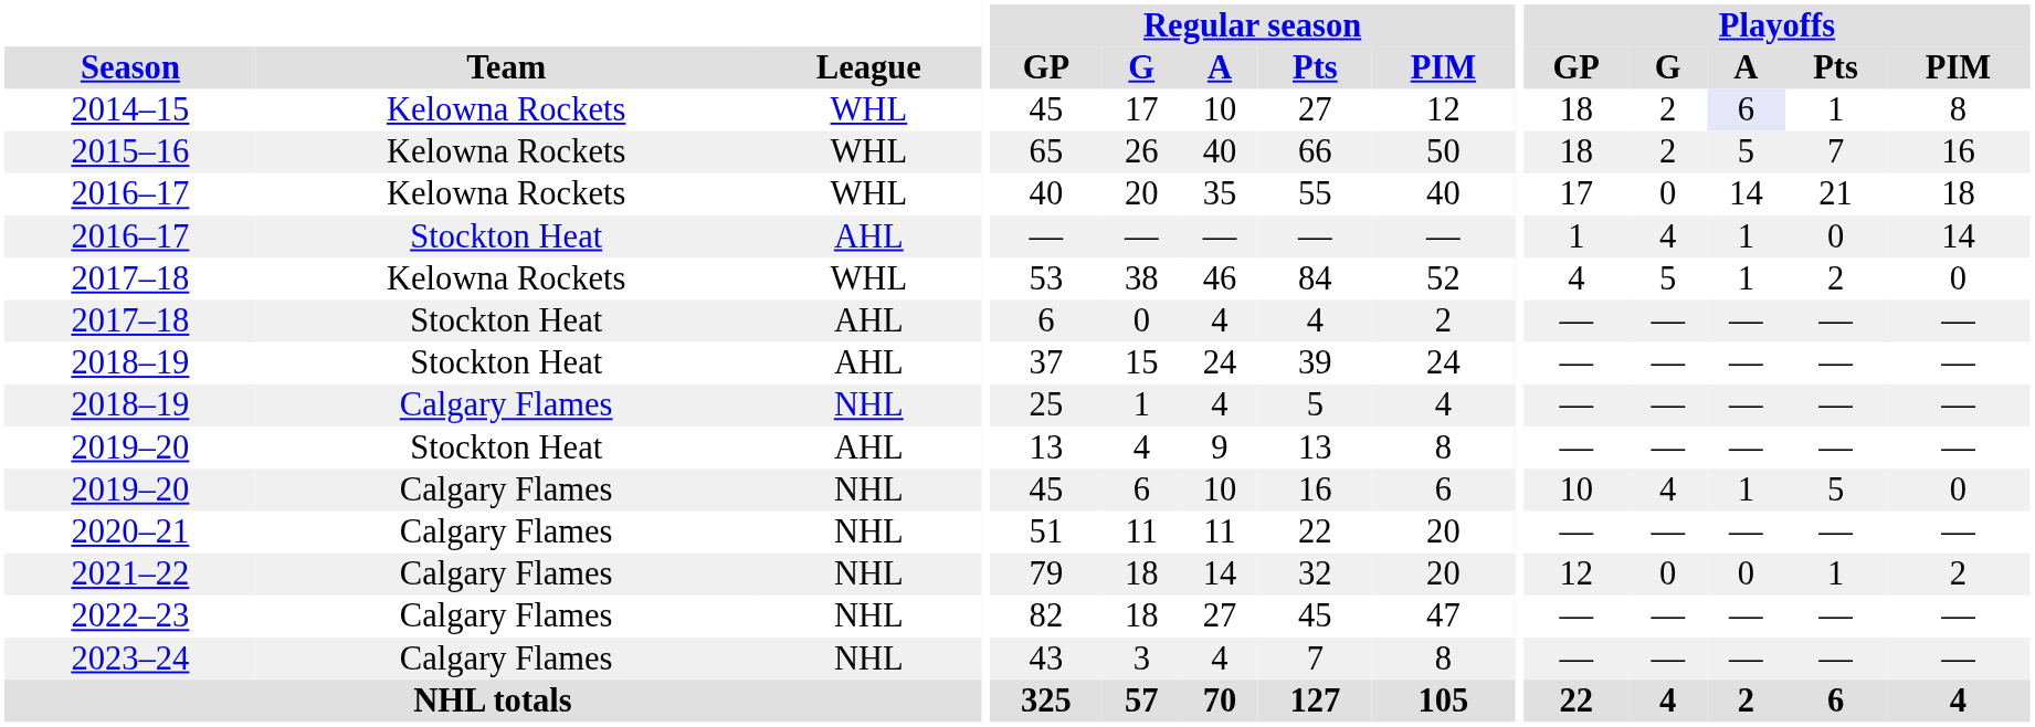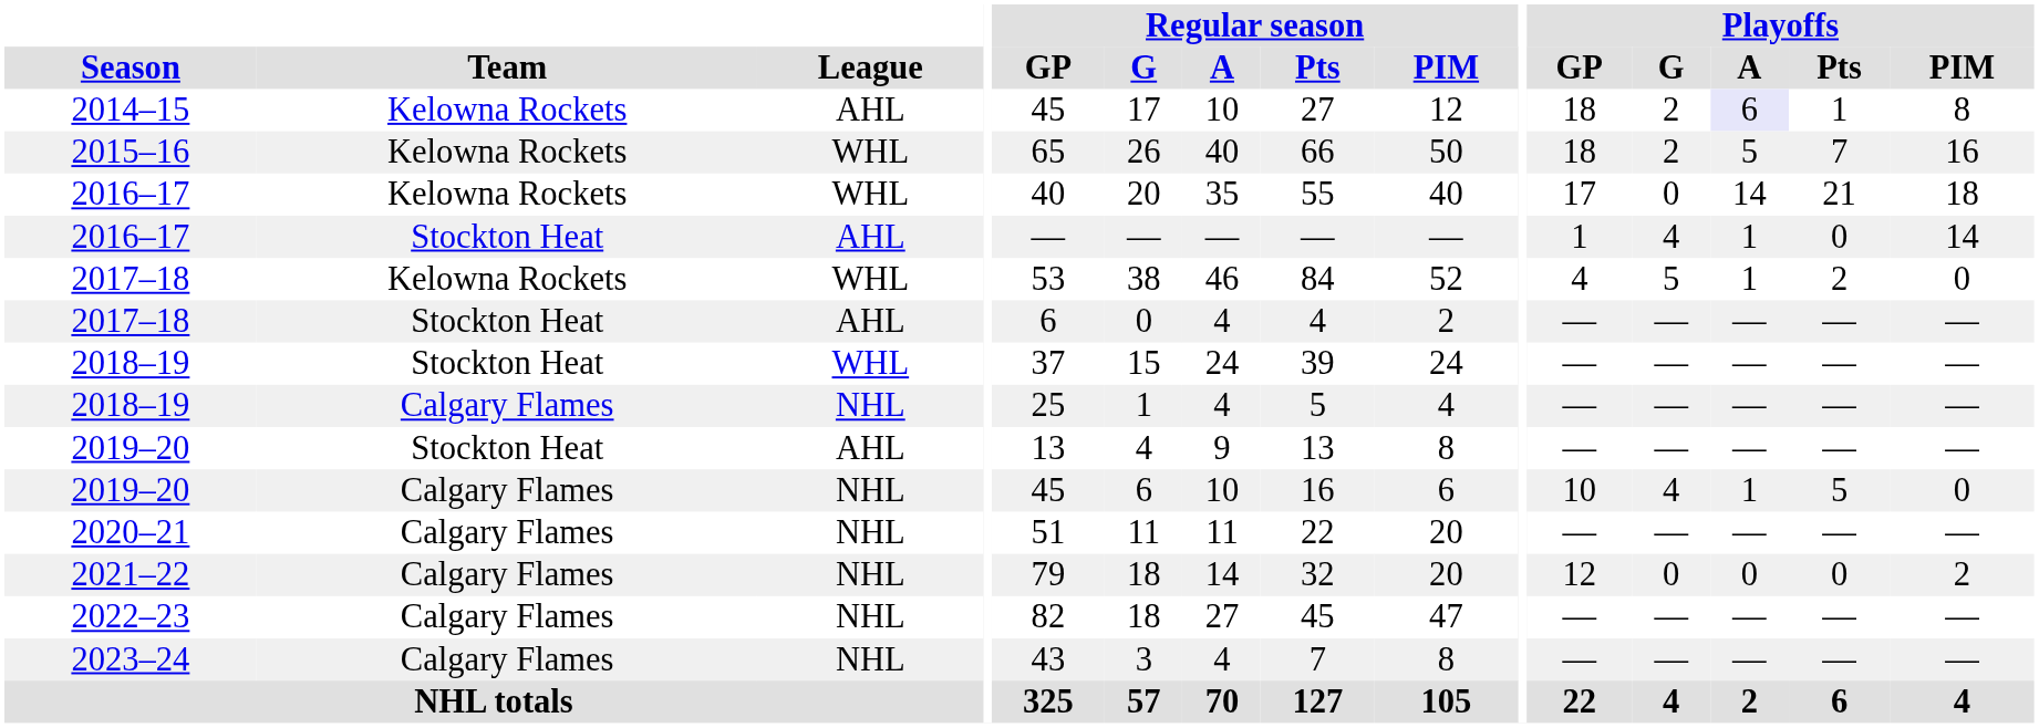 <table border="0" cellpadding="1" cellspacing="0" style="text-align:center; width:60em;">
 <tr bgcolor="#e0e0e0">
 <th colspan="3" bgcolor="#ffffff"></th>
 <th rowspan="102" bgcolor="#ffffff"></th>
 <th colspan="5"><a href='#'>Regular season</a></th>
 <th rowspan="102" bgcolor="#ffffff"></th>
 <th colspan="5"><a href='#'>Playoffs</a></th>
 </tr>
 <tr bgcolor="#e0e0e0">
 <th><a href='#'>Season</a></th>
 <th>Team</th>
 <th>League</th>
 <th>GP</th>
 <th><a href='#'>G</a></th>
 <th><a href='#'>A</a></th>
 <th><a href='#'>Pts</a></th>
 <th><a href='#'>PIM</a></th>
 <th>GP</th>
 <th>G</th>
 <th>A</th>
 <th>Pts</th>
 <th>PIM</th>
 </tr>
 <tr>
 <td><a href='#'>2014–15</a></td>
 <td><a href='#'>Kelowna Rockets</a></td>
-<td><a href='#'>WHL</a></td>
+<td>AHL</td>
 <td>45</td>
 <td>17</td>
 <td>10</td>
 <td>27</td>
 <td>12</td>
 <td>18</td>
 <td>2</td>
 <td style="background: lavender;">6</td>
 <td>1</td>
 <td>8</td>
 </tr>
 <tr bgcolor="#f0f0f0">
 <td><a href='#'>2015–16</a></td>
 <td>Kelowna Rockets</td>
 <td>WHL</td>
 <td>65</td>
 <td>26</td>
 <td>40</td>
 <td>66</td>
 <td>50</td>
 <td>18</td>
 <td>2</td>
 <td>5</td>
 <td>7</td>
 <td>16</td>
 </tr>
 <tr>
 <td><a href='#'>2016–17</a></td>
 <td>Kelowna Rockets</td>
 <td>WHL</td>
 <td>40</td>
 <td>20</td>
 <td>35</td>
 <td>55</td>
 <td>40</td>
 <td>17</td>
 <td>0</td>
 <td>14</td>
 <td>21</td>
 <td>18</td>
 </tr>
 <tr bgcolor="#f0f0f0">
 <td><a href='#'>2016–17</a></td>
 <td><a href='#'>Stockton Heat</a></td>
 <td><a href='#'>AHL</a></td>
 <td>—</td>
 <td>—</td>
 <td>—</td>
 <td>—</td>
 <td>—</td>
 <td>1</td>
 <td>4</td>
 <td>1</td>
 <td>0</td>
 <td>14</td>
 </tr>
 <tr>
 <td><a href='#'>2017–18</a></td>
 <td>Kelowna Rockets</td>
 <td>WHL</td>
 <td>53</td>
 <td>38</td>
 <td>46</td>
 <td>84</td>
 <td>52</td>
 <td>4</td>
 <td>5</td>
 <td>1</td>
 <td>2</td>
 <td>0</td>
 </tr>
 <tr bgcolor="#f0f0f0">
 <td><a href='#'>2017–18</a></td>
 <td>Stockton Heat</td>
 <td>AHL</td>
 <td>6</td>
 <td>0</td>
 <td>4</td>
 <td>4</td>
 <td>2</td>
 <td>—</td>
 <td>—</td>
 <td>—</td>
 <td>—</td>
 <td>—</td>
 </tr>
 <tr>
 <td><a href='#'>2018–19</a></td>
 <td>Stockton Heat</td>
-<td>AHL</td>
+<td><a href='#'>WHL</a></td>
 <td>37</td>
 <td>15</td>
 <td>24</td>
 <td>39</td>
 <td>24</td>
 <td>—</td>
 <td>—</td>
 <td>—</td>
 <td>—</td>
 <td>—</td>
 </tr>
 <tr bgcolor="#f0f0f0">
 <td><a href='#'>2018–19</a></td>
 <td><a href='#'>Calgary Flames</a></td>
 <td><a href='#'>NHL</a></td>
 <td>25</td>
 <td>1</td>
 <td>4</td>
 <td>5</td>
 <td>4</td>
 <td>—</td>
 <td>—</td>
 <td>—</td>
 <td>—</td>
 <td>—</td>
 </tr>
 <tr>
 <td><a href='#'>2019–20</a></td>
 <td>Stockton Heat</td>
 <td>AHL</td>
 <td>13</td>
 <td>4</td>
 <td>9</td>
 <td>13</td>
 <td>8</td>
 <td>—</td>
 <td>—</td>
 <td>—</td>
 <td>—</td>
 <td>—</td>
 </tr>
 <tr bgcolor="#f0f0f0">
 <td><a href='#'>2019–20</a></td>
 <td>Calgary Flames</td>
 <td>NHL</td>
 <td>45</td>
 <td>6</td>
 <td>10</td>
 <td>16</td>
 <td>6</td>
 <td>10</td>
 <td>4</td>
 <td>1</td>
 <td>5</td>
 <td>0</td>
 </tr>
 <tr>
 <td><a href='#'>2020–21</a></td>
 <td>Calgary Flames</td>
 <td>NHL</td>
 <td>51</td>
 <td>11</td>
 <td>11</td>
 <td>22</td>
 <td>20</td>
 <td>—</td>
 <td>—</td>
 <td>—</td>
 <td>—</td>
 <td>—</td>
 </tr>
 <tr bgcolor="#f0f0f0">
 <td><a href='#'>2021–22</a></td>
 <td>Calgary Flames</td>
 <td>NHL</td>
 <td>79</td>
 <td>18</td>
 <td>14</td>
 <td>32</td>
 <td>20</td>
 <td>12</td>
 <td>0</td>
 <td>0</td>
-<td>1</td>
+<td>0</td>
 <td>2</td>
 </tr>
 <tr>
 <td><a href='#'>2022–23</a></td>
 <td>Calgary Flames</td>
 <td>NHL</td>
 <td>82</td>
 <td>18</td>
 <td>27</td>
 <td>45</td>
 <td>47</td>
 <td>—</td>
 <td>—</td>
 <td>—</td>
 <td>—</td>
 <td>—</td>
 </tr>
 <tr bgcolor="#f0f0f0">
 <td><a href='#'>2023–24</a></td>
 <td>Calgary Flames</td>
 <td>NHL</td>
 <td>43</td>
 <td>3</td>
 <td>4</td>
 <td>7</td>
 <td>8</td>
 <td>—</td>
 <td>—</td>
 <td>—</td>
 <td>—</td>
 <td>—</td>
 </tr>
 <tr bgcolor="#e0e0e0">
 <th colspan="3">NHL totals</th>
 <th>325</th>
 <th>57</th>
 <th>70</th>
 <th>127</th>
 <th>105</th>
 <th>22</th>
 <th>4</th>
 <th>2</th>
 <th>6</th>
 <th>4<br></th>
 </tr>
 </table>
